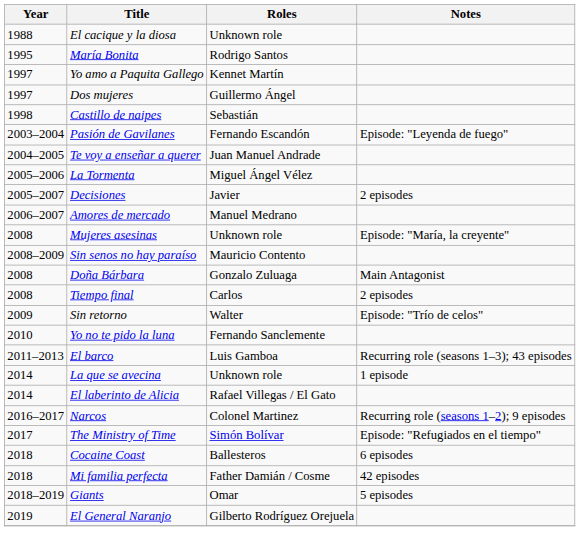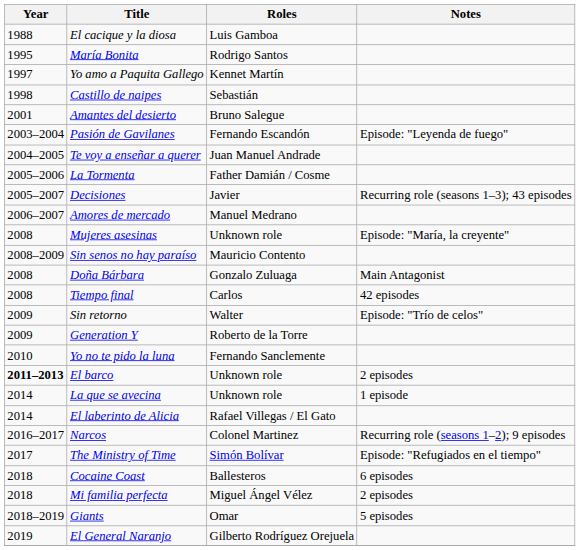 <table class="wikitable sortable">
 <tr>
 <th>Year</th>
 <th>Title</th>
 <th>Roles</th>
 <th>Notes</th>
 </tr>
 <tr>
 <td>1988</td>
 <td><em>El cacique y la diosa</em></td>
-<td>Unknown role</td>
+<td>Luis Gamboa</td>
 <td></td>
 </tr>
 <tr>
 <td>1995</td>
 <td><em><a href='#'>María Bonita</a></em></td>
 <td>Rodrigo Santos</td>
 <td></td>
 </tr>
 <tr>
 <td>1997</td>
 <td><em>Yo amo a Paquita Gallego</em></td>
 <td>Kennet Martín</td>
 <td></td>
 </tr>
 <tr>
-<td>1997</td>
-<td><em>Dos mujeres</em></td>
-<td>Guillermo Ángel</td>
+<td>1998</td>
+<td><em><a href='#'>Castillo de naipes</a></em></td>
+<td>Sebastián</td>
 <td></td>
 </tr>
 <tr>
-<td>1998</td>
-<td><em><a href='#'>Castillo de naipes</a></em></td>
-<td>Sebastián</td>
+<td>2001</td>
+<td><em><a href='#'>Amantes del desierto</a></em></td>
+<td>Bruno Salegue</td>
 <td></td>
 </tr>
 <tr>
 <td>2003–2004</td>
 <td><em><a href='#'>Pasión de Gavilanes</a></em></td>
 <td>Fernando Escandón</td>
 <td>Episode: "Leyenda de fuego"</td>
 </tr>
 <tr>
 <td>2004–2005</td>
 <td><em><a href='#'>Te voy a enseñar a querer</a></em></td>
 <td>Juan Manuel Andrade</td>
 <td></td>
 </tr>
 <tr>
 <td>2005–2006</td>
 <td><em><a href='#'>La Tormenta</a></em></td>
-<td>Miguel Ángel Vélez</td>
+<td>Father Damián / Cosme</td>
 <td></td>
 </tr>
 <tr>
 <td>2005–2007</td>
 <td><em><a href='#'>Decisiones</a></em></td>
 <td>Javier</td>
-<td>2 episodes</td>
+<td>Recurring role (seasons 1–3); 43 episodes</td>
 </tr>
 <tr>
 <td>2006–2007</td>
 <td><em><a href='#'>Amores de mercado</a></em></td>
 <td>Manuel Medrano</td>
 <td></td>
 </tr>
 <tr>
 <td>2008</td>
 <td><em><a href='#'>Mujeres asesinas</a></em></td>
 <td>Unknown role</td>
 <td>Episode: "María, la creyente"</td>
 </tr>
 <tr>
 <td>2008–2009</td>
 <td><em><a href='#'>Sin senos no hay paraíso</a></em></td>
 <td>Mauricio Contento</td>
 <td></td>
 </tr>
 <tr>
 <td>2008</td>
 <td><em><a href='#'>Doña Bárbara</a></em></td>
 <td>Gonzalo Zuluaga</td>
 <td>Main Antagonist</td>
 </tr>
 <tr>
 <td>2008</td>
 <td><em><a href='#'>Tiempo final</a></em></td>
 <td>Carlos</td>
-<td>2 episodes</td>
+<td>42 episodes</td>
 </tr>
 <tr>
 <td>2009</td>
 <td><em>Sin retorno</em></td>
 <td>Walter</td>
 <td>Episode: "Trío de celos"</td>
 </tr>
 <tr>
+<td>2009</td>
+<td><em><a href='#'>Generation Y</a></em></td>
+<td>Roberto de la Torre</td>
+<td></td>
+</tr>
+<tr>
 <td>2010</td>
 <td><em><a href='#'>Yo no te pido la luna</a></em></td>
 <td>Fernando Sanclemente</td>
 <td></td>
 </tr>
 <tr>
-<td>2011–2013</td>
+<td><strong>2011–2013</strong></td>
 <td><em><a href='#'>El barco</a></em></td>
-<td>Luis Gamboa</td>
-<td>Recurring role (seasons 1–3); 43 episodes</td>
+<td>Unknown role</td>
+<td>2 episodes</td>
 </tr>
 <tr>
 <td>2014</td>
 <td><em><a href='#'>La que se avecina</a></em></td>
 <td>Unknown role</td>
 <td>1 episode</td>
 </tr>
 <tr>
 <td>2014</td>
 <td><em><a href='#'>El laberinto de Alicia</a></em></td>
 <td>Rafael Villegas / El Gato</td>
 <td></td>
 </tr>
 <tr>
 <td>2016–2017</td>
 <td><em><a href='#'>Narcos</a></em></td>
 <td>Colonel Martinez</td>
 <td>Recurring role (<a href='#'>seasons 1</a>–<a href='#'>2</a>); 9 episodes</td>
 </tr>
 <tr>
 <td>2017</td>
 <td><em><a href='#'>The Ministry of Time</a></em></td>
 <td><a href='#'>Simón Bolívar</a></td>
 <td>Episode: "Refugiados en el tiempo"</td>
 </tr>
 <tr>
 <td>2018</td>
 <td><em><a href='#'>Cocaine Coast</a></em></td>
 <td>Ballesteros</td>
 <td>6 episodes</td>
 </tr>
 <tr>
 <td>2018</td>
 <td><em><a href='#'>Mi familia perfecta</a></em></td>
-<td>Father Damián / Cosme</td>
-<td>42 episodes</td>
+<td>Miguel Ángel Vélez</td>
+<td>2 episodes</td>
 </tr>
 <tr>
 <td>2018–2019</td>
 <td><em><a href='#'>Giants</a></em></td>
 <td>Omar</td>
 <td>5 episodes</td>
 </tr>
 <tr>
 <td>2019</td>
 <td><em><a href='#'>El General Naranjo</a></em></td>
 <td>Gilberto Rodríguez Orejuela</td>
 <td></td>
 </tr>
 <tr>
 </tr>
 </table>
